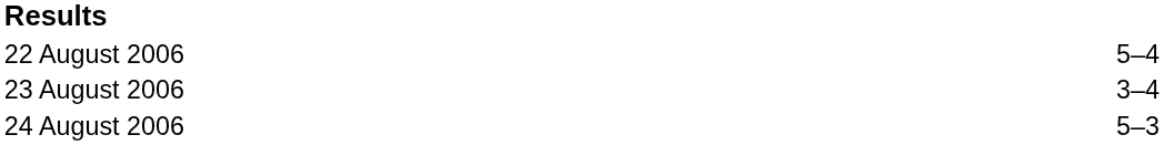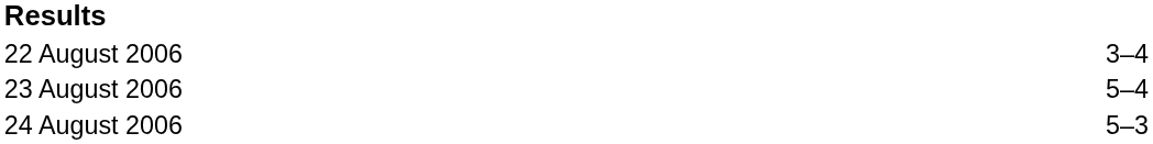 <table style="width:100%; font-size:90%;">
 <tr>
 <th width=20%></th>
 <th width=20%></th>
 <th width=20%></th>
 </tr>
 <tr>
 <td style=font-size:110%><strong>Results</strong></td>
 </tr>
 <tr>
 <td>22 August 2006</td>
 <td align=right></td>
-<td align=center>5–4</td>
+<td align=center>3–4 </td>
 <td></td>
 </tr>
 <tr>
 <td>23 August 2006</td>
 <td align=right></td>
-<td align=center>3–4 </td>
+<td align=center>5–4</td>
 <td></td>
 </tr>
 <tr>
 <td>24 August 2006</td>
 <td align=right></td>
 <td align=center>5–3</td>
 <td></td>
 </tr>
 </table>
